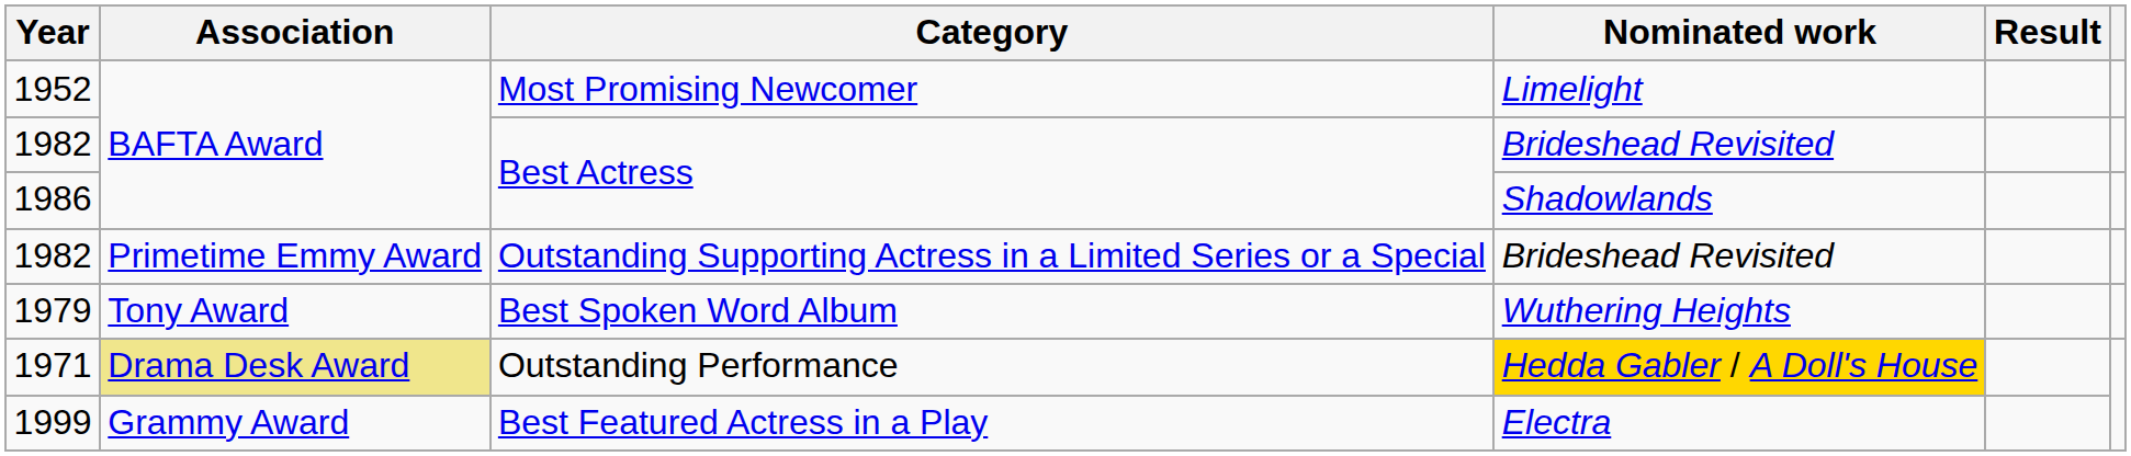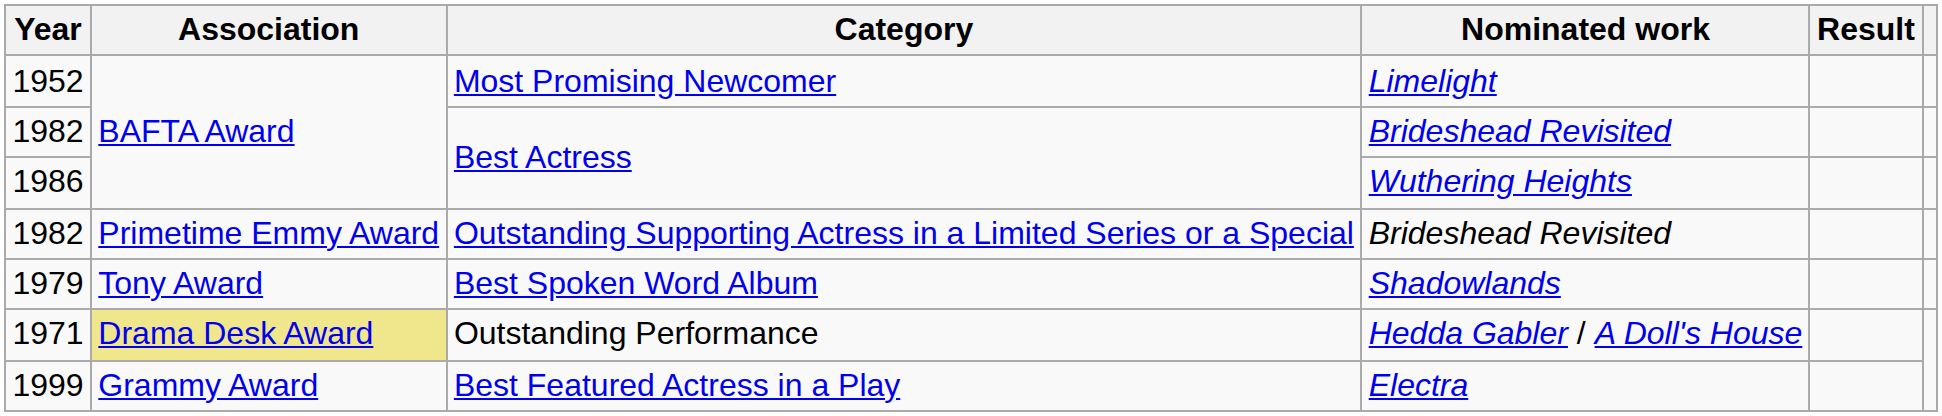 <table class="wikitable sortable">
 <tr>
 <th>Year</th>
 <th>Association</th>
 <th>Category</th>
 <th>Nominated work</th>
 <th>Result</th>
 <th class=unsortable></th>
 </tr>
 <tr>
 <td>1952</td>
 <td rowspan=3><a href='#'>BAFTA Award</a></td>
 <td><a href='#'>Most Promising Newcomer</a></td>
 <td><em><a href='#'>Limelight</a></em></td>
 <td></td>
 <td></td>
 </tr>
 <tr>
 <td>1982</td>
 <td rowspan=2><a href='#'>Best Actress</a></td>
 <td><em><a href='#'>Brideshead Revisited</a></em></td>
 <td></td>
 <td></td>
 </tr>
 <tr>
 <td>1986</td>
-<td><em><a href='#'>Shadowlands</a></em></td>
+<td><em><a href='#'>Wuthering Heights</a></em></td>
 <td></td>
 <td></td>
 </tr>
 <tr>
 <td>1982</td>
 <td><a href='#'>Primetime Emmy Award</a></td>
 <td><a href='#'>Outstanding Supporting Actress in a Limited Series or a Special</a></td>
 <td><em>Brideshead Revisited</em></td>
 <td></td>
 <td></td>
 </tr>
 <tr>
 <td>1979</td>
 <td><a href='#'>Tony Award</a></td>
 <td><a href='#'>Best Spoken Word Album</a></td>
-<td><em><a href='#'>Wuthering Heights</a></em></td>
+<td><em><a href='#'>Shadowlands</a></em></td>
 <td></td>
 <td></td>
 </tr>
 <tr>
 <td>1971</td>
 <td style="background: khaki;"><a href='#'>Drama Desk Award</a></td>
 <td>Outstanding Performance</td>
-<td style="background: gold;"><em><a href='#'>Hedda Gabler</a></em> / <em><a href='#'>A Doll's House</a></em></td>
+<td><em><a href='#'>Hedda Gabler</a></em> / <em><a href='#'>A Doll's House</a></em></td>
 <td></td>
 <td rowspan=2></td>
 </tr>
 <tr>
 <td>1999</td>
 <td><a href='#'>Grammy Award</a></td>
 <td><a href='#'>Best Featured Actress in a Play</a></td>
 <td><em><a href='#'>Electra</a></em></td>
 <td></td>
 </tr>
 <tr>
 </tr>
 </table>
